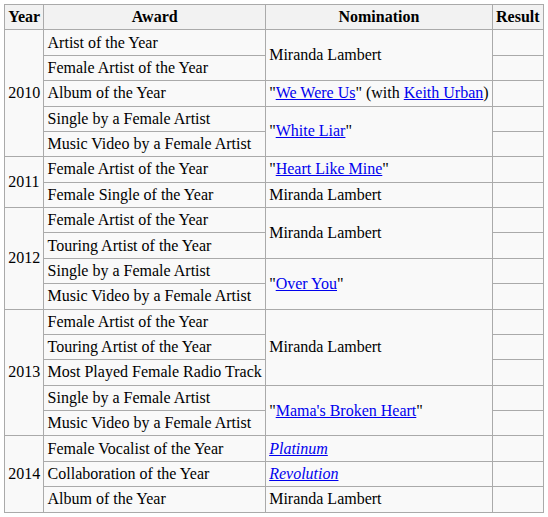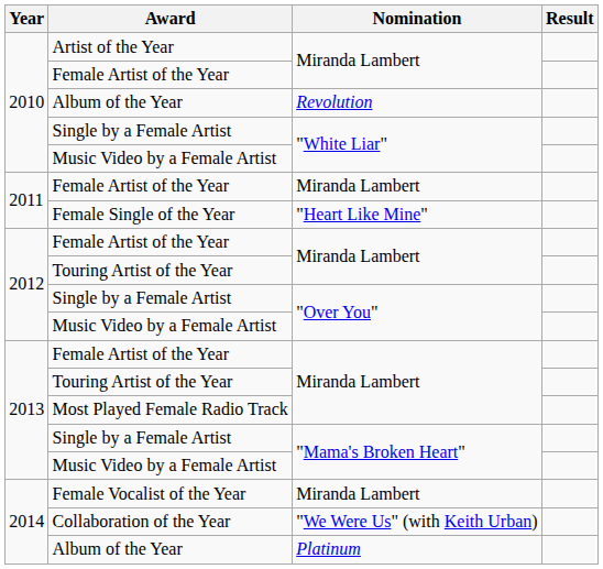 <table class="wikitable">
 <tr>
 <th>Year</th>
 <th>Award</th>
 <th>Nomination</th>
 <th>Result</th>
 </tr>
 <tr>
 <td rowspan="5">2010</td>
 <td>Artist of the Year</td>
 <td rowspan="2">Miranda Lambert</td>
 <td></td>
 </tr>
 <tr>
 <td>Female Artist of the Year</td>
 <td></td>
 </tr>
 <tr>
 <td>Album of the Year</td>
-<td>"<a href='#'>We Were Us</a>" (with <a href='#'>Keith Urban</a>)</td>
+<td><em><a href='#'>Revolution</a></em></td>
 <td></td>
 </tr>
 <tr>
 <td>Single by a Female Artist</td>
 <td rowspan="2">"<a href='#'>White Liar</a>"</td>
 <td></td>
 </tr>
 <tr>
 <td>Music Video by a Female Artist</td>
 <td></td>
 </tr>
 <tr>
 <td rowspan="2">2011</td>
 <td>Female Artist of the Year</td>
-<td>"<a href='#'>Heart Like Mine</a>"</td>
+<td>Miranda Lambert</td>
 <td></td>
 </tr>
 <tr>
 <td>Female Single of the Year</td>
-<td>Miranda Lambert</td>
+<td>"<a href='#'>Heart Like Mine</a>"</td>
 <td></td>
 </tr>
 <tr>
 <td rowspan="4">2012</td>
 <td>Female Artist of the Year</td>
 <td rowspan="2">Miranda Lambert</td>
 <td></td>
 </tr>
 <tr>
 <td>Touring Artist of the Year</td>
 <td></td>
 </tr>
 <tr>
 <td>Single by a Female Artist</td>
 <td rowspan="2">"<a href='#'>Over You</a>"</td>
 <td></td>
 </tr>
 <tr>
 <td>Music Video by a Female Artist</td>
 <td></td>
 </tr>
 <tr>
 <td rowspan="5">2013</td>
 <td>Female Artist of the Year</td>
 <td rowspan="3">Miranda Lambert</td>
 <td></td>
 </tr>
 <tr>
 <td>Touring Artist of the Year</td>
 <td></td>
 </tr>
 <tr>
 <td>Most Played Female Radio Track</td>
 <td></td>
 </tr>
 <tr>
 <td>Single by a Female Artist</td>
 <td rowspan="2">"<a href='#'>Mama's Broken Heart</a>"</td>
 <td></td>
 </tr>
 <tr>
 <td>Music Video by a Female Artist</td>
 <td></td>
 </tr>
 <tr>
 <td rowspan="3">2014</td>
 <td>Female Vocalist of the Year</td>
-<td><em><a href='#'>Platinum</a></em></td>
+<td>Miranda Lambert</td>
 <td></td>
 </tr>
 <tr>
 <td>Collaboration of the Year</td>
-<td><em><a href='#'>Revolution</a></em></td>
+<td>"<a href='#'>We Were Us</a>" (with <a href='#'>Keith Urban</a>)</td>
 <td></td>
 </tr>
 <tr>
 <td>Album of the Year</td>
-<td>Miranda Lambert</td>
+<td><em><a href='#'>Platinum</a></em></td>
 <td></td>
 </tr>
 </table>
